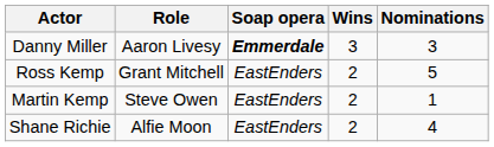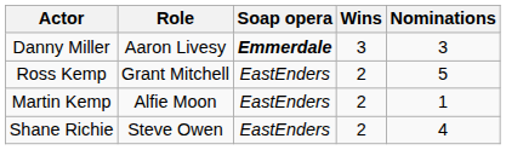 <table class="wikitable" style="text-align: center">
 <tr>
 <th scope="col">Actor</th>
 <th scope="col">Role</th>
 <th scope="col">Soap opera</th>
 <th scope="col">Wins</th>
 <th scope="col">Nominations</th>
 </tr>
 <tr>
 <td>Danny Miller</td>
 <td>Aaron Livesy</td>
 <td><strong><em>Emmerdale</em></strong></td>
 <td>3</td>
 <td>3</td>
 </tr>
 <tr>
 <td>Ross Kemp</td>
 <td>Grant Mitchell</td>
 <td><em>EastEnders</em></td>
 <td>2</td>
 <td>5</td>
 </tr>
 <tr>
 <td>Martin Kemp</td>
-<td>Steve Owen</td>
+<td>Alfie Moon</td>
 <td><em>EastEnders</em></td>
 <td>2</td>
 <td>1</td>
 </tr>
 <tr>
 <td>Shane Richie</td>
-<td>Alfie Moon</td>
+<td>Steve Owen</td>
 <td><em>EastEnders</em></td>
 <td>2</td>
 <td>4</td>
 </tr>
 </table>
